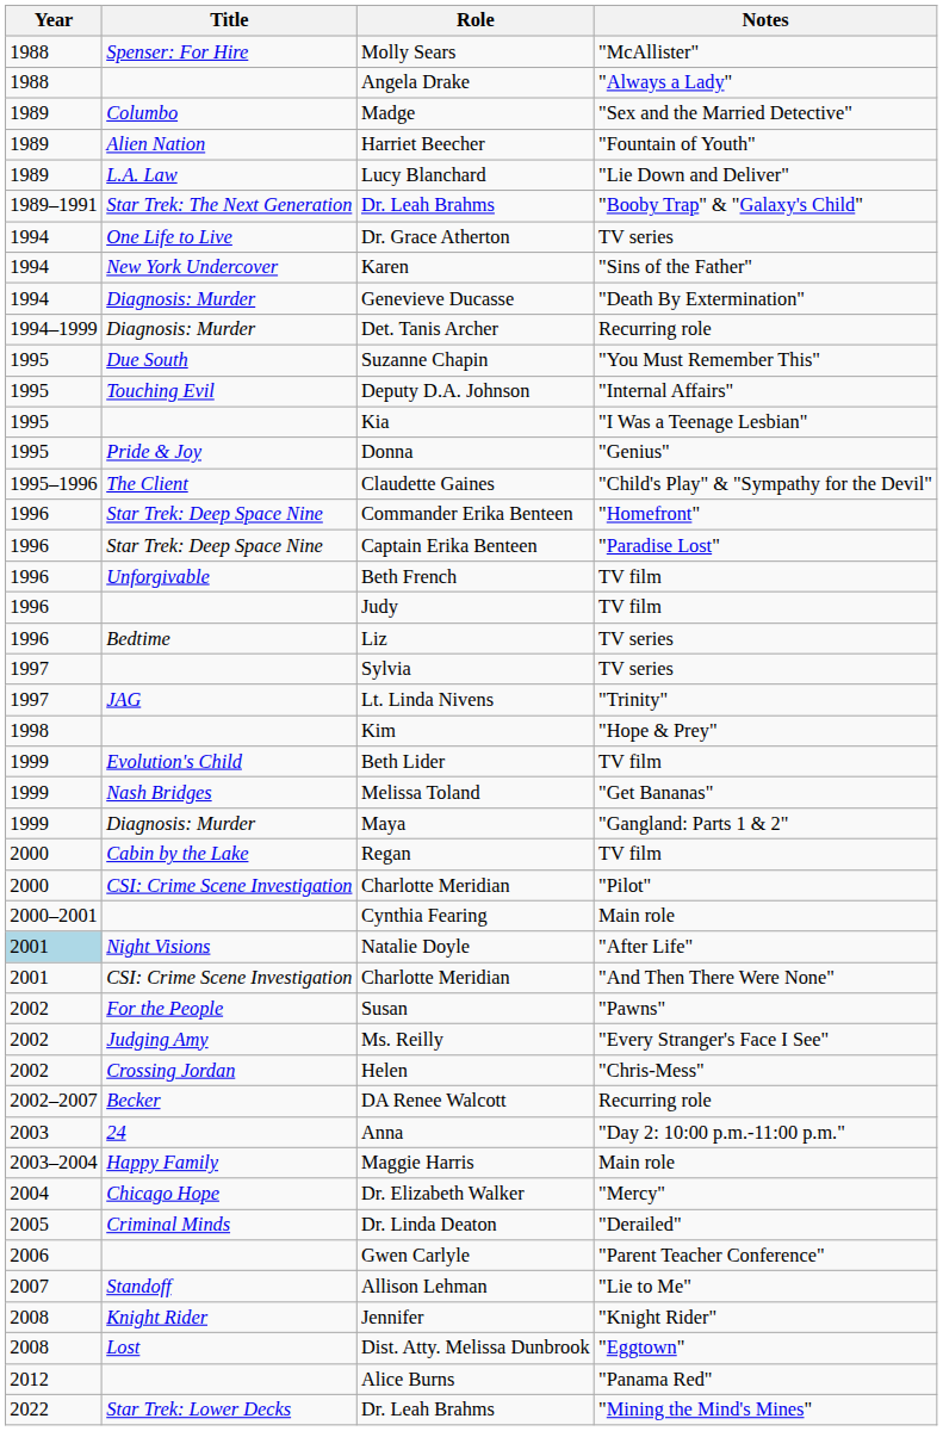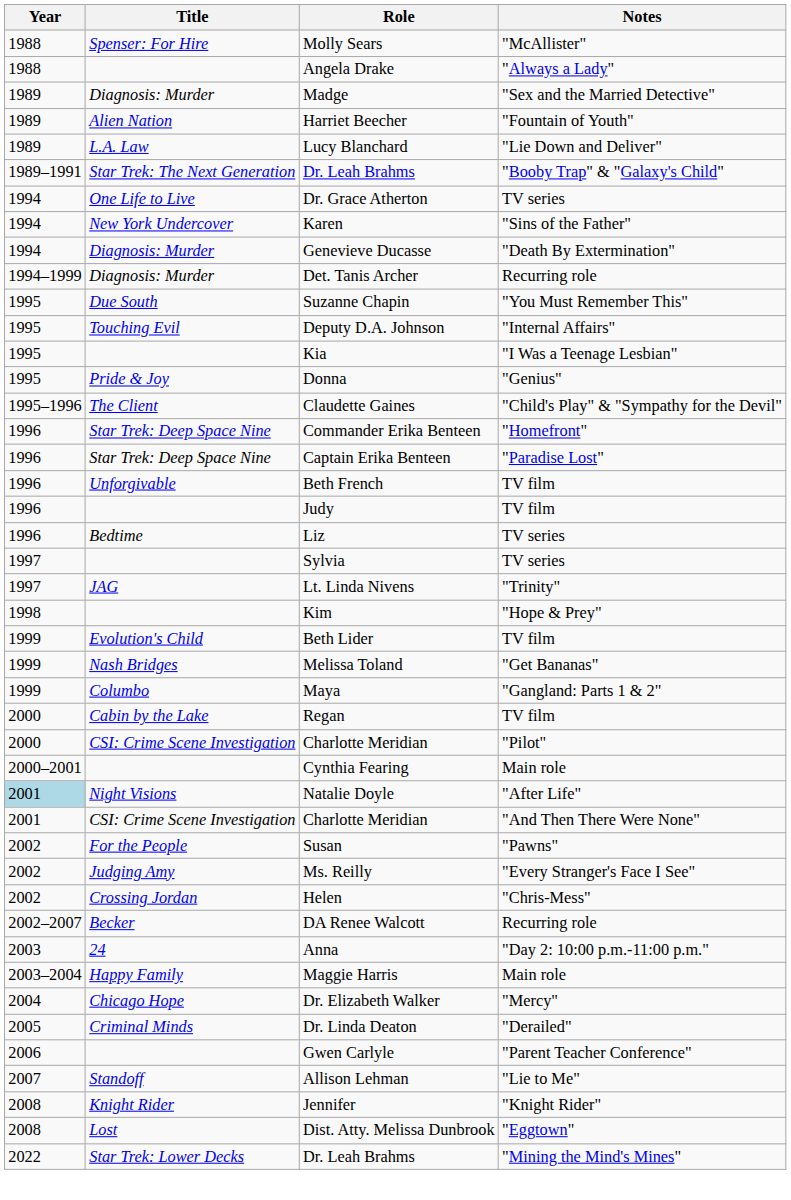 <table class="wikitable sortable">
 <tr>
 <th>Year</th>
 <th>Title</th>
 <th>Role</th>
 <th class="unsortable">Notes</th>
 </tr>
 <tr>
 <td>1988</td>
 <td><em><a href='#'>Spenser: For Hire</a></em></td>
 <td>Molly Sears</td>
 <td>"McAllister"</td>
 </tr>
 <tr>
 <td>1988</td>
 <td><em></em></td>
 <td>Angela Drake</td>
 <td>"<a href='#'>Always a Lady</a>"</td>
 </tr>
 <tr>
 <td>1989</td>
-<td><em><a href='#'>Columbo</a></em></td>
+<td><em>Diagnosis: Murder</em></td>
 <td>Madge</td>
 <td>"Sex and the Married Detective"</td>
 </tr>
 <tr>
 <td>1989</td>
 <td><em><a href='#'>Alien Nation</a></em></td>
 <td>Harriet Beecher</td>
 <td>"Fountain of Youth"</td>
 </tr>
 <tr>
 <td>1989</td>
 <td><em><a href='#'>L.A. Law</a></em></td>
 <td>Lucy Blanchard</td>
 <td>"Lie Down and Deliver"</td>
 </tr>
 <tr>
 <td>1989–1991</td>
 <td><em><a href='#'>Star Trek: The Next Generation</a></em></td>
 <td><a href='#'>Dr. Leah Brahms</a></td>
 <td>"<a href='#'>Booby Trap</a>" & "<a href='#'>Galaxy's Child</a>"</td>
 </tr>
 <tr>
 <td>1994</td>
 <td><em><a href='#'>One Life to Live</a></em></td>
 <td>Dr. Grace Atherton</td>
 <td>TV series</td>
 </tr>
 <tr>
 <td>1994</td>
 <td><em><a href='#'>New York Undercover</a></em></td>
 <td>Karen</td>
 <td>"Sins of the Father"</td>
 </tr>
 <tr>
 <td>1994</td>
 <td><em><a href='#'>Diagnosis: Murder</a></em></td>
 <td>Genevieve Ducasse</td>
 <td>"Death By Extermination"</td>
 </tr>
 <tr>
 <td>1994–1999</td>
 <td><em>Diagnosis: Murder</em></td>
 <td>Det. Tanis Archer</td>
 <td>Recurring role</td>
 </tr>
 <tr>
 <td>1995</td>
 <td><em><a href='#'>Due South</a></em></td>
 <td>Suzanne Chapin</td>
 <td>"You Must Remember This"</td>
 </tr>
 <tr>
 <td>1995</td>
 <td><em><a href='#'>Touching Evil</a></em></td>
 <td>Deputy D.A. Johnson</td>
 <td>"Internal Affairs"</td>
 </tr>
 <tr>
 <td>1995</td>
 <td><em></em></td>
 <td>Kia</td>
 <td>"I Was a Teenage Lesbian"</td>
 </tr>
 <tr>
 <td>1995</td>
 <td><em><a href='#'>Pride & Joy</a></em></td>
 <td>Donna</td>
 <td>"Genius"</td>
 </tr>
 <tr>
 <td>1995–1996</td>
 <td><em><a href='#'>The Client</a></em></td>
 <td>Claudette Gaines</td>
 <td>"Child's Play" & "Sympathy for the Devil"</td>
 </tr>
 <tr>
 <td>1996</td>
 <td><em><a href='#'>Star Trek: Deep Space Nine</a></em></td>
 <td>Commander Erika Benteen</td>
 <td>"<a href='#'>Homefront</a>"</td>
 </tr>
 <tr>
 <td>1996</td>
 <td><em>Star Trek: Deep Space Nine</em></td>
 <td>Captain Erika Benteen</td>
 <td>"<a href='#'>Paradise Lost</a>"</td>
 </tr>
 <tr>
 <td>1996</td>
 <td><em><a href='#'>Unforgivable</a></em></td>
 <td>Beth French</td>
 <td>TV film</td>
 </tr>
 <tr>
 <td>1996</td>
 <td><em></em></td>
 <td>Judy</td>
 <td>TV film</td>
 </tr>
 <tr>
 <td>1996</td>
 <td><em>Bedtime</em></td>
 <td>Liz</td>
 <td>TV series</td>
 </tr>
 <tr>
 <td>1997</td>
 <td><em></em></td>
 <td>Sylvia</td>
 <td>TV series</td>
 </tr>
 <tr>
 <td>1997</td>
 <td><em><a href='#'>JAG</a></em></td>
 <td>Lt. Linda Nivens</td>
 <td>"Trinity"</td>
 </tr>
 <tr>
 <td>1998</td>
 <td><em></em></td>
 <td>Kim</td>
 <td>"Hope & Prey"</td>
 </tr>
 <tr>
 <td>1999</td>
 <td><em><a href='#'>Evolution's Child</a></em></td>
 <td>Beth Lider</td>
 <td>TV film</td>
 </tr>
 <tr>
 <td>1999</td>
 <td><em><a href='#'>Nash Bridges</a></em></td>
 <td>Melissa Toland</td>
 <td>"Get Bananas"</td>
 </tr>
 <tr>
 <td>1999</td>
-<td><em>Diagnosis: Murder</em></td>
+<td><em><a href='#'>Columbo</a></em></td>
 <td>Maya</td>
 <td>"Gangland: Parts 1 & 2"</td>
 </tr>
 <tr>
 <td>2000</td>
 <td><em><a href='#'>Cabin by the Lake</a></em></td>
 <td>Regan</td>
 <td>TV film</td>
 </tr>
 <tr>
 <td>2000</td>
 <td><em><a href='#'>CSI: Crime Scene Investigation</a></em></td>
 <td>Charlotte Meridian</td>
 <td>"Pilot"</td>
 </tr>
 <tr>
 <td>2000–2001</td>
 <td><em></em></td>
 <td>Cynthia Fearing</td>
 <td>Main role</td>
 </tr>
 <tr>
 <td style="background: lightblue;">2001</td>
 <td><em><a href='#'>Night Visions</a></em></td>
 <td>Natalie Doyle</td>
 <td>"After Life"</td>
 </tr>
 <tr>
 <td>2001</td>
 <td><em>CSI: Crime Scene Investigation</em></td>
 <td>Charlotte Meridian</td>
 <td>"And Then There Were None"</td>
 </tr>
 <tr>
 <td>2002</td>
 <td><em><a href='#'>For the People</a></em></td>
 <td>Susan</td>
 <td>"Pawns"</td>
 </tr>
 <tr>
 <td>2002</td>
 <td><em><a href='#'>Judging Amy</a></em></td>
 <td>Ms. Reilly</td>
 <td>"Every Stranger's Face I See"</td>
 </tr>
 <tr>
 <td>2002</td>
 <td><em><a href='#'>Crossing Jordan</a></em></td>
 <td>Helen</td>
 <td>"Chris-Mess"</td>
 </tr>
 <tr>
 <td>2002–2007</td>
 <td><em><a href='#'>Becker</a></em></td>
 <td>DA Renee Walcott</td>
 <td>Recurring role</td>
 </tr>
 <tr>
 <td>2003</td>
 <td><em><a href='#'>24</a></em></td>
 <td>Anna</td>
 <td>"Day 2: 10:00 p.m.-11:00 p.m."</td>
 </tr>
 <tr>
 <td>2003–2004</td>
 <td><em><a href='#'>Happy Family</a></em></td>
 <td>Maggie Harris</td>
 <td>Main role</td>
 </tr>
 <tr>
 <td>2004</td>
 <td><em><a href='#'>Chicago Hope</a></em></td>
 <td>Dr. Elizabeth Walker</td>
 <td>"Mercy"</td>
 </tr>
 <tr>
 <td>2005</td>
 <td><em><a href='#'>Criminal Minds</a></em></td>
 <td>Dr. Linda Deaton</td>
 <td>"Derailed"</td>
 </tr>
 <tr>
 <td>2006</td>
 <td><em></em></td>
 <td>Gwen Carlyle</td>
 <td>"Parent Teacher Conference"</td>
 </tr>
 <tr>
 <td>2007</td>
 <td><em><a href='#'>Standoff</a></em></td>
 <td>Allison Lehman</td>
 <td>"Lie to Me"</td>
 </tr>
 <tr>
 <td>2008</td>
 <td><em><a href='#'>Knight Rider</a></em></td>
 <td>Jennifer</td>
 <td>"Knight Rider"</td>
 </tr>
 <tr>
 <td>2008</td>
 <td><em><a href='#'>Lost</a></em></td>
 <td>Dist. Atty. Melissa Dunbrook</td>
 <td>"<a href='#'>Eggtown</a>"</td>
 </tr>
 <tr>
-<td>2012</td>
-<td><em></em></td>
-<td>Alice Burns</td>
-<td>"Panama Red"</td>
-</tr>
-<tr>
 <td>2022</td>
 <td><em><a href='#'>Star Trek: Lower Decks</a></em></td>
 <td>Dr. Leah Brahms</td>
 <td>"<a href='#'>Mining the Mind's Mines</a>"</td>
 </tr>
 </table>
